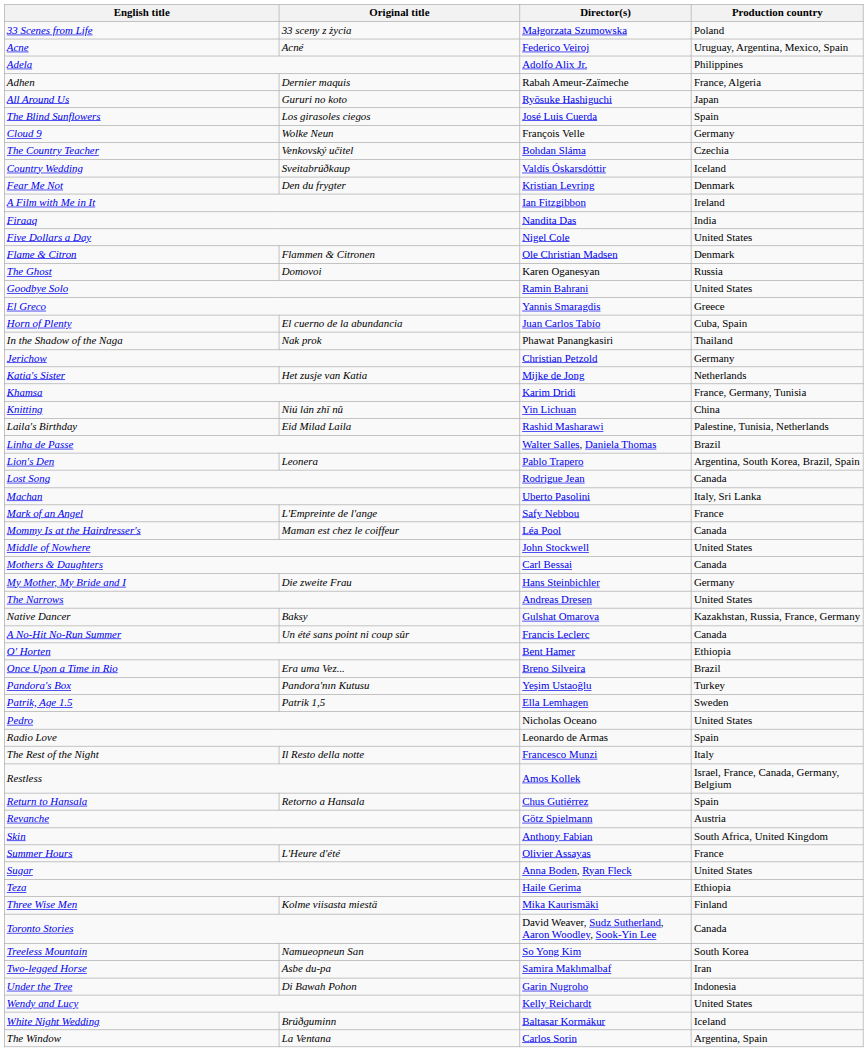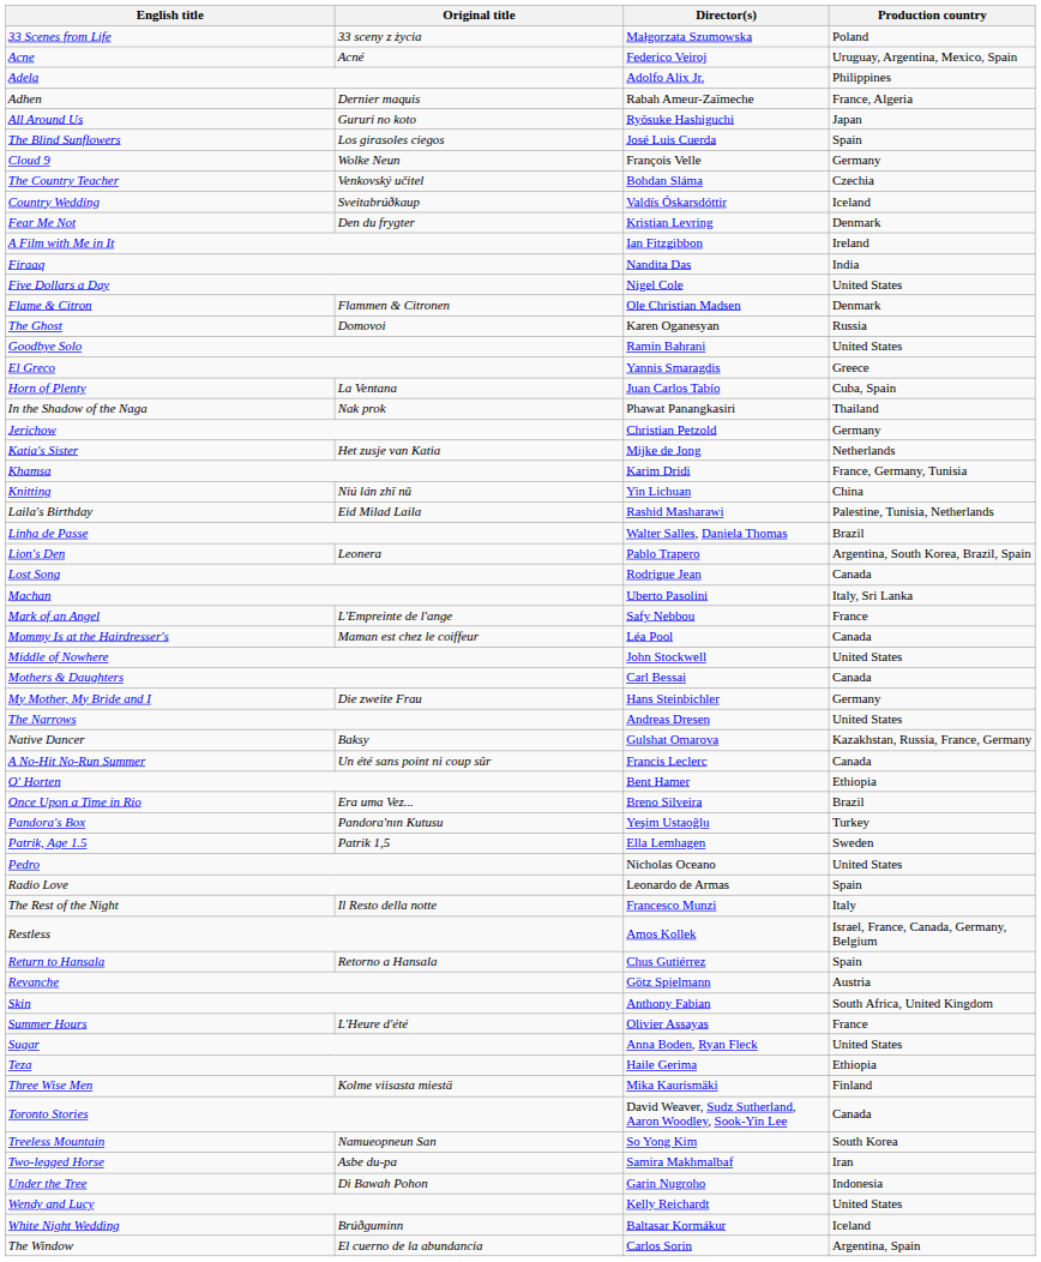 <table class="sortable wikitable" width="100%" cellpadding="5">
 <tr>
 <th scope="col" width="32%">English title</th>
 <th scope="col" width="28%">Original title</th>
 <th scope="col" width="20%">Director(s)</th>
 <th scope="col" width="20%">Production country</th>
 </tr>
 <tr>
 <td><em><a href='#'>33 Scenes from Life</a></em></td>
 <td><em>33 sceny z życia</em></td>
 <td><a href='#'>Małgorzata Szumowska</a></td>
 <td>Poland</td>
 </tr>
 <tr>
 <td><em><a href='#'>Acne</a></em></td>
 <td><em>Acné</em></td>
 <td><a href='#'>Federico Veiroj</a></td>
 <td>Uruguay, Argentina, Mexico, Spain</td>
 </tr>
 <tr>
 <td colspan=2><em><a href='#'>Adela</a></em></td>
 <td><a href='#'>Adolfo Alix Jr.</a></td>
 <td>Philippines</td>
 </tr>
 <tr>
 <td><em>Adhen</em></td>
 <td><em>Dernier maquis</em></td>
 <td>Rabah Ameur-Zaïmeche</td>
 <td>France, Algeria</td>
 </tr>
 <tr>
 <td><em><a href='#'>All Around Us</a></em></td>
 <td><em>Gururi no koto</em></td>
 <td><a href='#'>Ryōsuke Hashiguchi</a></td>
 <td>Japan</td>
 </tr>
 <tr>
 <td><em><a href='#'>The Blind Sunflowers</a></em></td>
 <td><em>Los girasoles ciegos</em></td>
 <td><a href='#'>José Luis Cuerda</a></td>
 <td>Spain</td>
 </tr>
 <tr>
 <td><em><a href='#'>Cloud 9</a></em></td>
 <td><em>Wolke Neun</em></td>
 <td>François Velle</td>
 <td>Germany</td>
 </tr>
 <tr>
 <td><em><a href='#'>The Country Teacher</a></em></td>
 <td><em>Venkovský učitel</em></td>
 <td><a href='#'>Bohdan Sláma</a></td>
 <td>Czechia</td>
 </tr>
 <tr>
 <td><em><a href='#'>Country Wedding</a></em></td>
 <td><em>Sveitabrúðkaup</em></td>
 <td><a href='#'>Valdís Óskarsdóttir</a></td>
 <td>Iceland</td>
 </tr>
 <tr>
 <td><em><a href='#'>Fear Me Not</a></em></td>
 <td><em>Den du frygter</em></td>
 <td><a href='#'>Kristian Levring</a></td>
 <td>Denmark</td>
 </tr>
 <tr>
 <td colspan=2><em><a href='#'>A Film with Me in It</a></em></td>
 <td><a href='#'>Ian Fitzgibbon</a></td>
 <td>Ireland</td>
 </tr>
 <tr>
 <td colspan=2><em><a href='#'>Firaaq</a></em></td>
 <td><a href='#'>Nandita Das</a></td>
 <td>India</td>
 </tr>
 <tr>
 <td colspan=2><em><a href='#'>Five Dollars a Day</a></em></td>
 <td><a href='#'>Nigel Cole</a></td>
 <td>United States</td>
 </tr>
 <tr>
 <td><em><a href='#'>Flame & Citron</a></em></td>
 <td><em>Flammen & Citronen</em></td>
 <td><a href='#'>Ole Christian Madsen</a></td>
 <td>Denmark</td>
 </tr>
 <tr>
 <td><em><a href='#'>The Ghost</a></em></td>
 <td><em>Domovoi</em></td>
 <td>Karen Oganesyan</td>
 <td>Russia</td>
 </tr>
 <tr>
 <td colspan=2><em><a href='#'>Goodbye Solo</a></em></td>
 <td><a href='#'>Ramin Bahrani</a></td>
 <td>United States</td>
 </tr>
 <tr>
 <td colspan=2><em><a href='#'>El Greco</a></em></td>
 <td><a href='#'>Yannis Smaragdis</a></td>
 <td>Greece</td>
 </tr>
 <tr>
 <td><em><a href='#'>Horn of Plenty</a></em></td>
-<td><em>El cuerno de la abundancia</em></td>
+<td><em>La Ventana</em></td>
 <td><a href='#'>Juan Carlos Tabío</a></td>
 <td>Cuba, Spain</td>
 </tr>
 <tr>
 <td><em>In the Shadow of the Naga</em></td>
 <td><em>Nak prok</em></td>
 <td>Phawat Panangkasiri</td>
 <td>Thailand</td>
 </tr>
 <tr>
 <td colspan=2><em><a href='#'>Jerichow</a></em></td>
 <td><a href='#'>Christian Petzold</a></td>
 <td>Germany</td>
 </tr>
 <tr>
 <td><em><a href='#'>Katia's Sister</a></em></td>
 <td><em>Het zusje van Katia</em></td>
 <td><a href='#'>Mijke de Jong</a></td>
 <td>Netherlands</td>
 </tr>
 <tr>
 <td colspan=2><em><a href='#'>Khamsa</a></em></td>
 <td><a href='#'>Karim Dridi</a></td>
 <td>France, Germany, Tunisia</td>
 </tr>
 <tr>
 <td><em><a href='#'>Knitting</a></em></td>
 <td><em>Niú lán zhī nǔ</em></td>
 <td><a href='#'>Yin Lichuan</a></td>
 <td>China</td>
 </tr>
 <tr>
 <td><em>Laila's Birthday</em></td>
 <td><em>Eid Milad Laila</em></td>
 <td><a href='#'>Rashid Masharawi</a></td>
 <td>Palestine, Tunisia, Netherlands</td>
 </tr>
 <tr>
 <td colspan=2><em><a href='#'>Linha de Passe</a></em></td>
 <td><a href='#'>Walter Salles</a>, <a href='#'>Daniela Thomas</a></td>
 <td>Brazil</td>
 </tr>
 <tr>
 <td><em><a href='#'>Lion's Den</a></em></td>
 <td><em>Leonera</em></td>
 <td><a href='#'>Pablo Trapero</a></td>
 <td>Argentina, South Korea, Brazil, Spain</td>
 </tr>
 <tr>
 <td colspan=2><em><a href='#'>Lost Song</a></em></td>
 <td><a href='#'>Rodrigue Jean</a></td>
 <td>Canada</td>
 </tr>
 <tr>
 <td colspan=2><em><a href='#'>Machan</a></em></td>
 <td><a href='#'>Uberto Pasolini</a></td>
 <td>Italy, Sri Lanka</td>
 </tr>
 <tr>
 <td><em><a href='#'>Mark of an Angel</a></em></td>
 <td><em>L'Empreinte de l'ange</em></td>
 <td><a href='#'>Safy Nebbou</a></td>
 <td>France</td>
 </tr>
 <tr>
 <td><em><a href='#'>Mommy Is at the Hairdresser's</a></em></td>
 <td><em>Maman est chez le coiffeur</em></td>
 <td><a href='#'>Léa Pool</a></td>
 <td>Canada</td>
 </tr>
 <tr>
 <td colspan=2><em><a href='#'>Middle of Nowhere</a></em></td>
 <td><a href='#'>John Stockwell</a></td>
 <td>United States</td>
 </tr>
 <tr>
 <td colspan=2><em><a href='#'>Mothers & Daughters</a></em></td>
 <td><a href='#'>Carl Bessai</a></td>
 <td>Canada</td>
 </tr>
 <tr>
 <td><em><a href='#'>My Mother, My Bride and I</a></em></td>
 <td><em>Die zweite Frau</em></td>
 <td><a href='#'>Hans Steinbichler</a></td>
 <td>Germany</td>
 </tr>
 <tr>
 <td colspan=2><em><a href='#'>The Narrows</a></em></td>
 <td><a href='#'>Andreas Dresen</a></td>
 <td>United States</td>
 </tr>
 <tr>
 <td><em>Native Dancer</em></td>
 <td><em>Baksy</em></td>
 <td><a href='#'>Gulshat Omarova</a></td>
 <td>Kazakhstan, Russia, France, Germany</td>
 </tr>
 <tr>
 <td><em><a href='#'>A No-Hit No-Run Summer</a></em></td>
 <td><em>Un été sans point ni coup sûr</em></td>
 <td><a href='#'>Francis Leclerc</a></td>
 <td>Canada</td>
 </tr>
 <tr>
 <td colspan=2><em><a href='#'>O' Horten</a></em></td>
 <td><a href='#'>Bent Hamer</a></td>
 <td>Ethiopia</td>
 </tr>
 <tr>
 <td><em><a href='#'>Once Upon a Time in Rio</a></em></td>
 <td><em>Era uma Vez...</em></td>
 <td><a href='#'>Breno Silveira</a></td>
 <td>Brazil</td>
 </tr>
 <tr>
 <td><em><a href='#'>Pandora's Box</a></em></td>
 <td><em>Pandora'nın Kutusu</em></td>
 <td><a href='#'>Yeşim Ustaoğlu</a></td>
 <td>Turkey</td>
 </tr>
 <tr>
 <td><em><a href='#'>Patrik, Age 1.5</a></em></td>
 <td><em>Patrik 1,5</em></td>
 <td><a href='#'>Ella Lemhagen</a></td>
 <td>Sweden</td>
 </tr>
 <tr>
 <td colspan=2><em><a href='#'>Pedro</a></em></td>
 <td>Nicholas Oceano</td>
 <td>United States</td>
 </tr>
 <tr>
 <td colspan=2><em>Radio Love</em></td>
 <td>Leonardo de Armas</td>
 <td>Spain</td>
 </tr>
 <tr>
 <td><em>The Rest of the Night</em></td>
 <td><em>Il Resto della notte</em></td>
 <td><a href='#'>Francesco Munzi</a></td>
 <td>Italy</td>
 </tr>
 <tr>
 <td colspan=2><em>Restless</em></td>
 <td><a href='#'>Amos Kollek</a></td>
 <td>Israel, France, Canada, Germany, Belgium</td>
 </tr>
 <tr>
 <td><em><a href='#'>Return to Hansala</a></em></td>
 <td><em>Retorno a Hansala</em></td>
 <td><a href='#'>Chus Gutiérrez</a></td>
 <td>Spain</td>
 </tr>
 <tr>
 <td colspan=2><em><a href='#'>Revanche</a></em></td>
 <td><a href='#'>Götz Spielmann</a></td>
 <td>Austria</td>
 </tr>
 <tr>
 <td colspan=2><em><a href='#'>Skin</a></em></td>
 <td><a href='#'>Anthony Fabian</a></td>
 <td>South Africa, United Kingdom</td>
 </tr>
 <tr>
 <td><em><a href='#'>Summer Hours</a></em></td>
 <td><em>L'Heure d'été</em></td>
 <td><a href='#'>Olivier Assayas</a></td>
 <td>France</td>
 </tr>
 <tr>
 <td colspan=2><em><a href='#'>Sugar</a></em></td>
 <td><a href='#'>Anna Boden</a>, <a href='#'>Ryan Fleck</a></td>
 <td>United States</td>
 </tr>
 <tr>
 <td colspan=2><em><a href='#'>Teza</a></em></td>
 <td><a href='#'>Haile Gerima</a></td>
 <td>Ethiopia</td>
 </tr>
 <tr>
 <td><em><a href='#'>Three Wise Men</a></em></td>
 <td><em>Kolme viisasta miestä</em></td>
 <td><a href='#'>Mika Kaurismäki</a></td>
 <td>Finland</td>
 </tr>
 <tr>
 <td colspan=2><em><a href='#'>Toronto Stories</a></em></td>
 <td>David Weaver, <a href='#'>Sudz Sutherland</a>, <a href='#'>Aaron Woodley</a>, <a href='#'>Sook-Yin Lee</a></td>
 <td>Canada</td>
 </tr>
 <tr>
 <td><em><a href='#'>Treeless Mountain</a></em></td>
 <td><em>Namueopneun San</em></td>
 <td><a href='#'>So Yong Kim</a></td>
 <td>South Korea</td>
 </tr>
 <tr>
 <td><em><a href='#'>Two-legged Horse</a></em></td>
 <td><em>Asbe du-pa</em></td>
 <td><a href='#'>Samira Makhmalbaf</a></td>
 <td>Iran</td>
 </tr>
 <tr>
 <td><em><a href='#'>Under the Tree</a></em></td>
 <td><em>Di Bawah Pohon</em></td>
 <td><a href='#'>Garin Nugroho</a></td>
 <td>Indonesia</td>
 </tr>
 <tr>
 <td colspan=2><em><a href='#'>Wendy and Lucy</a></em></td>
 <td><a href='#'>Kelly Reichardt</a></td>
 <td>United States</td>
 </tr>
 <tr>
 <td><em><a href='#'>White Night Wedding</a></em></td>
 <td><em>Brúðguminn</em></td>
 <td><a href='#'>Baltasar Kormákur</a></td>
 <td>Iceland</td>
 </tr>
 <tr>
 <td><em>The Window</em></td>
-<td><em>La Ventana</em></td>
+<td><em>El cuerno de la abundancia</em></td>
 <td><a href='#'>Carlos Sorin</a></td>
 <td>Argentina, Spain</td>
 </tr>
 </table>
